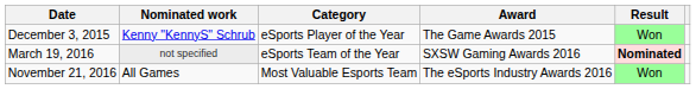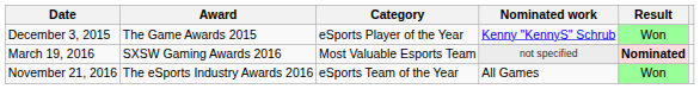 <table class="wikitable">
 <tr>
 <th>Date</th>
+<th>Award</th>
+<th>Category</th>
 <th>Nominated work</th>
-<th>Category</th>
-<th>Award</th>
 <th>Result</th>
 <th></th>
 </tr>
 <tr>
 <td>December 3, 2015</td>
+<td>The Game Awards 2015</td>
+<td>eSports Player of the Year</td>
 <td><a href='#'>Kenny "KennyS" Schrub</a></td>
-<td>eSports Player of the Year</td>
-<td>The Game Awards 2015</td>
 <td style="background:#9f9; text-align:center;">Won</td>
 <td style="text-align:center;"></td>
 </tr>
 <tr>
 <td>March 19, 2016</td>
+<td>SXSW Gaming Awards 2016</td>
+<td>Most Valuable Esports Team</td>
 <td style="background: #ececec; color: #2C2C2C; font-size: smaller; vertical-align: middle; text-align: center; " class="unknown table-unknown">not specified</td>
-<td>eSports Team of the Year</td>
-<td>SXSW Gaming Awards 2016</td>
 <td style="background:#fdd; text-align:center;"><strong>Nominated</strong></td>
 <td style="text-align:center;"></td>
 </tr>
 <tr>
 <td>November 21, 2016</td>
+<td>The eSports Industry Awards 2016</td>
+<td>eSports Team of the Year</td>
 <td>All Games</td>
-<td>Most Valuable Esports Team</td>
-<td>The eSports Industry Awards 2016</td>
 <td style="background:#9f9; text-align:center;">Won</td>
 <td style="text-align:center;"></td>
 </tr>
 </table>
